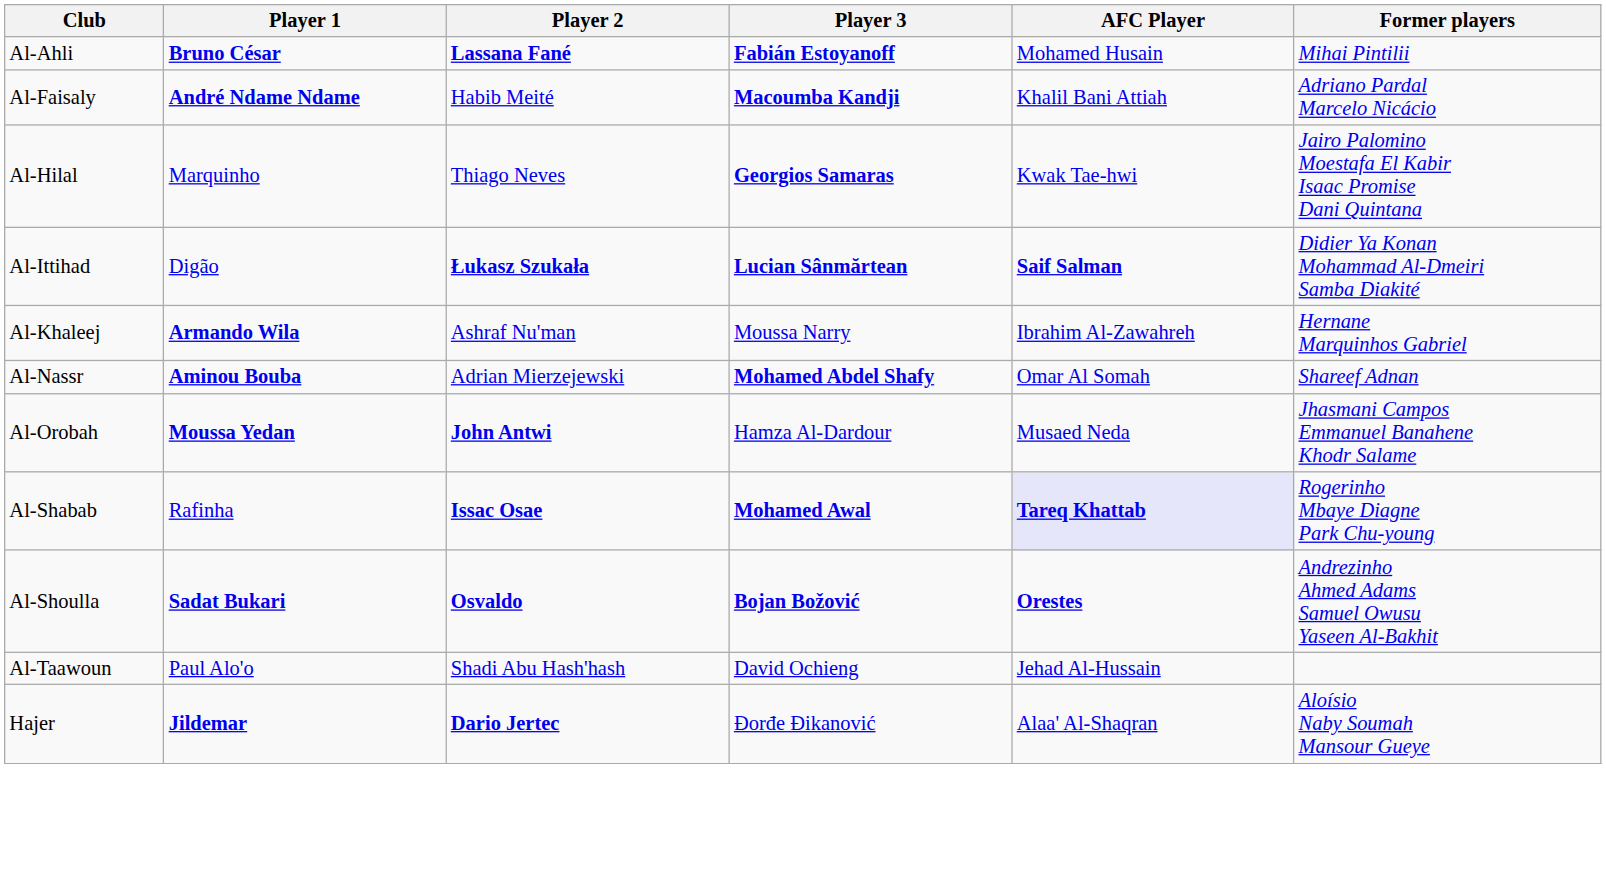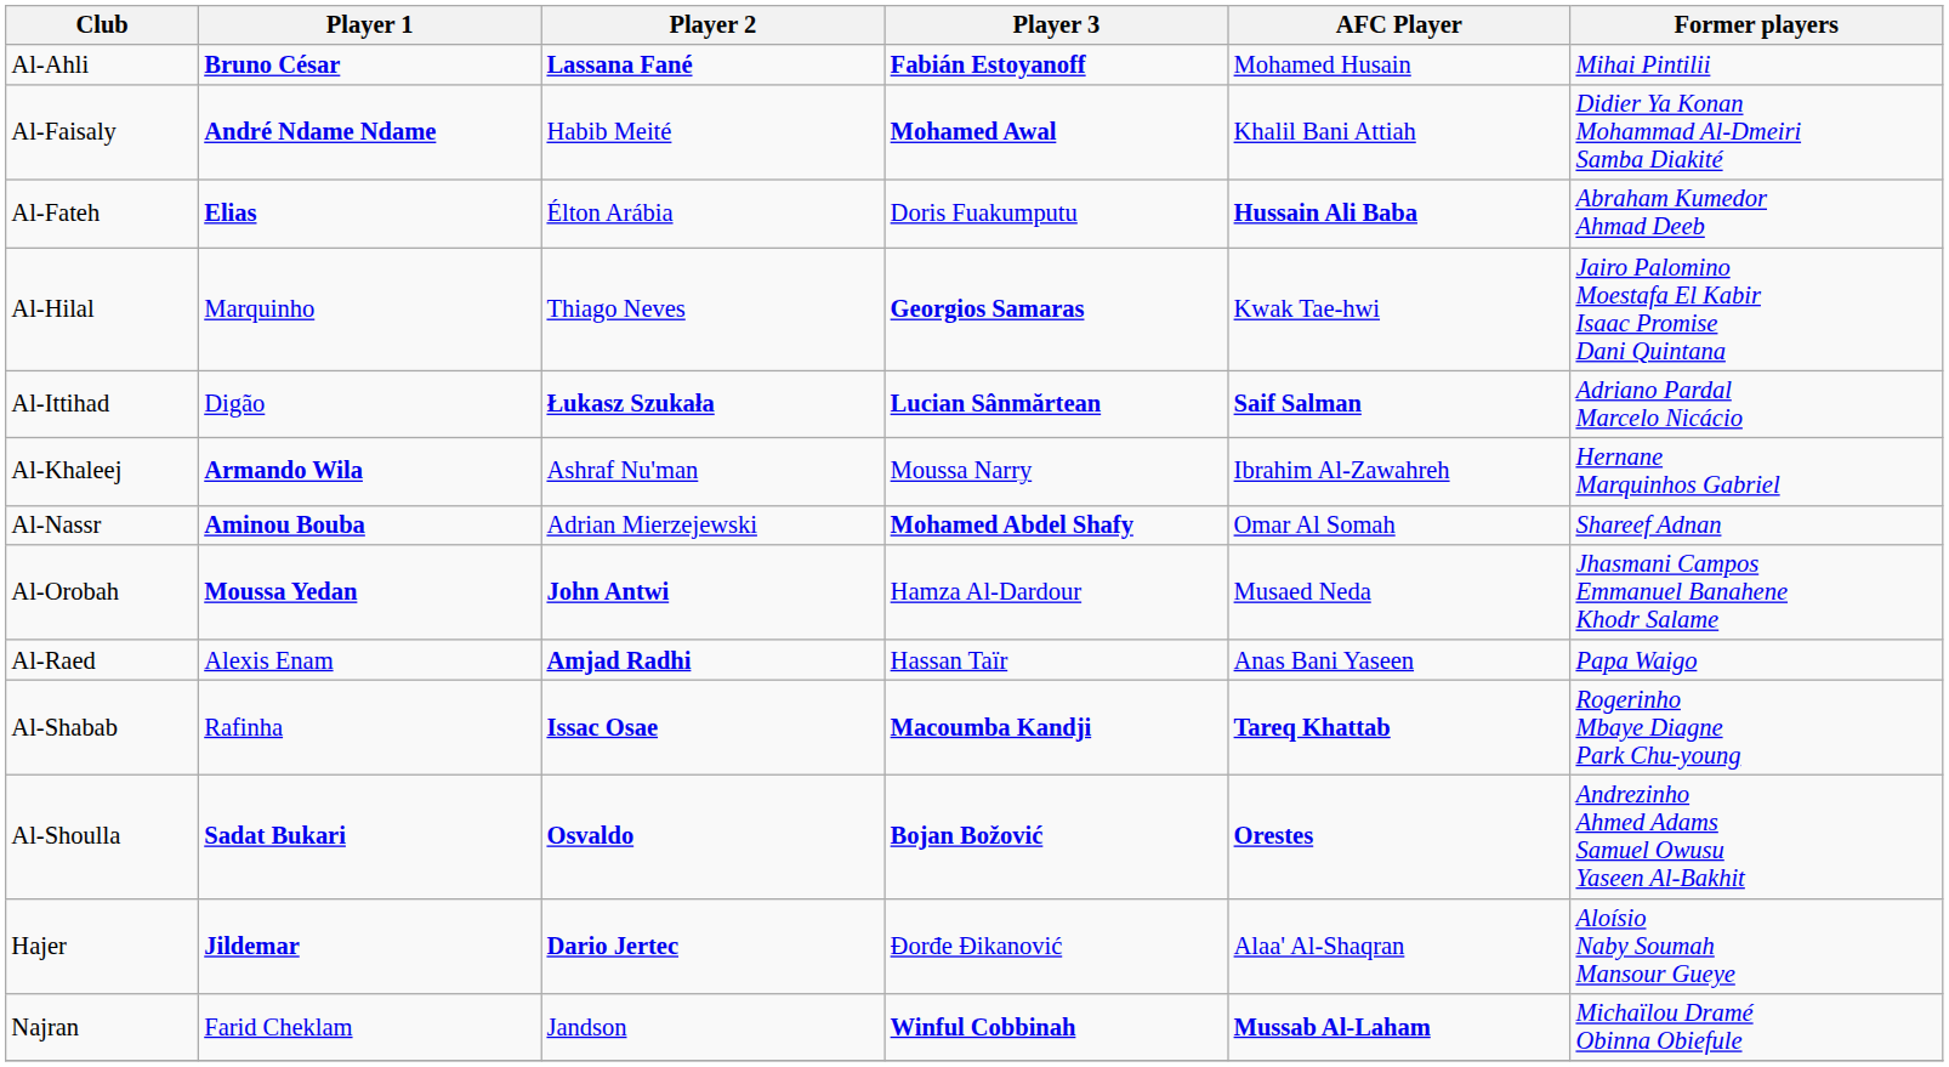 <table class="wikitable" border="1" style="text-align: left; font-size:100%">
 <tr>
 <th width="120">Club</th>
 <th width="220">Player 1</th>
 <th width="220">Player 2</th>
 <th width="220">Player 3</th>
 <th width="220">AFC Player</th>
 <th width="240">Former players</th>
 </tr>
 <tr>
 <td>Al-Ahli</td>
 <td> <strong><a href='#'>Bruno César</a></strong></td>
 <td> <strong><a href='#'>Lassana Fané</a></strong></td>
 <td> <strong><a href='#'>Fabián Estoyanoff</a></strong></td>
 <td> <a href='#'>Mohamed Husain</a></td>
 <td> <em><a href='#'>Mihai Pintilii</a></em></td>
 </tr>
 <tr>
 <td>Al-Faisaly</td>
 <td> <strong><a href='#'>André Ndame Ndame</a></strong></td>
 <td> <a href='#'>Habib Meité</a></td>
-<td> <strong><a href='#'>Macoumba Kandji</a></strong></td>
+<td> <strong><a href='#'>Mohamed Awal</a></strong></td>
 <td> <a href='#'>Khalil Bani Attiah</a></td>
-<td> <em><a href='#'>Adriano Pardal</a></em><br> <em><a href='#'>Marcelo Nicácio</a></em></td>
+<td> <em><a href='#'>Didier Ya Konan</a></em><br> <em><a href='#'>Mohammad Al-Dmeiri</a></em><br> <em><a href='#'>Samba Diakité</a></em></td>
+</tr>
+<tr>
+<td>Al-Fateh</td>
+<td> <strong><a href='#'>Elias</a></strong></td>
+<td> <a href='#'>Élton Arábia</a></td>
+<td> <a href='#'>Doris Fuakumputu</a></td>
+<td> <strong><a href='#'>Hussain Ali Baba</a></strong></td>
+<td> <em><a href='#'>Abraham Kumedor</a></em><br> <em><a href='#'>Ahmad Deeb</a></em></td>
 </tr>
 <tr>
 <td>Al-Hilal</td>
 <td> <a href='#'>Marquinho</a></td>
 <td> <a href='#'>Thiago Neves</a></td>
 <td> <strong><a href='#'>Georgios Samaras</a></strong></td>
 <td> <a href='#'>Kwak Tae-hwi</a></td>
 <td> <em><a href='#'>Jairo Palomino</a></em><br> <em><a href='#'>Moestafa El Kabir</a></em><br> <em><a href='#'>Isaac Promise</a></em><br> <em><a href='#'>Dani Quintana</a></em></td>
 </tr>
 <tr>
 <td>Al-Ittihad</td>
 <td> <a href='#'>Digão</a></td>
 <td> <strong><a href='#'>Łukasz Szukała</a></strong></td>
 <td> <strong><a href='#'>Lucian Sânmărtean</a></strong></td>
 <td> <strong><a href='#'>Saif Salman</a></strong></td>
-<td> <em><a href='#'>Didier Ya Konan</a></em><br> <em><a href='#'>Mohammad Al-Dmeiri</a></em><br> <em><a href='#'>Samba Diakité</a></em></td>
+<td> <em><a href='#'>Adriano Pardal</a></em><br> <em><a href='#'>Marcelo Nicácio</a></em></td>
 </tr>
 <tr>
 <td>Al-Khaleej</td>
 <td> <strong><a href='#'>Armando Wila</a></strong></td>
 <td> <a href='#'>Ashraf Nu'man</a></td>
 <td> <a href='#'>Moussa Narry</a></td>
 <td> <a href='#'>Ibrahim Al-Zawahreh</a></td>
 <td> <em><a href='#'>Hernane</a></em><br> <em><a href='#'>Marquinhos Gabriel</a></em></td>
 </tr>
 <tr>
 <td>Al-Nassr</td>
 <td> <strong><a href='#'>Aminou Bouba</a></strong></td>
 <td> <a href='#'>Adrian Mierzejewski</a></td>
 <td> <strong><a href='#'>Mohamed Abdel Shafy</a></strong></td>
 <td> <a href='#'>Omar Al Somah</a></td>
 <td> <em><a href='#'>Shareef Adnan</a></em></td>
 </tr>
 <tr>
 <td>Al-Orobah</td>
 <td> <strong><a href='#'>Moussa Yedan</a></strong></td>
 <td> <strong><a href='#'>John Antwi</a></strong></td>
 <td> <a href='#'>Hamza Al-Dardour</a></td>
 <td> <a href='#'>Musaed Neda</a></td>
 <td> <em><a href='#'>Jhasmani Campos</a></em><br> <em><a href='#'>Emmanuel Banahene</a></em><br> <em><a href='#'>Khodr Salame</a></em></td>
 </tr>
 <tr>
+<td>Al-Raed</td>
+<td> <a href='#'>Alexis Enam</a></td>
+<td> <strong><a href='#'>Amjad Radhi</a></strong></td>
+<td> <a href='#'>Hassan Taïr</a></td>
+<td> <a href='#'>Anas Bani Yaseen</a></td>
+<td> <em><a href='#'>Papa Waigo</a></em></td>
+</tr>
+<tr>
 <td>Al-Shabab</td>
 <td> <a href='#'>Rafinha</a></td>
 <td> <strong><a href='#'>Issac Osae</a></strong></td>
-<td> <strong><a href='#'>Mohamed Awal</a></strong></td>
-<td style="background: lavender;"> <strong><a href='#'>Tareq Khattab</a></strong></td>
+<td> <strong><a href='#'>Macoumba Kandji</a></strong></td>
+<td> <strong><a href='#'>Tareq Khattab</a></strong></td>
 <td> <em><a href='#'>Rogerinho</a></em><br> <em><a href='#'>Mbaye Diagne</a></em><br> <em><a href='#'>Park Chu-young</a></em></td>
 </tr>
 <tr>
 <td>Al-Shoulla</td>
 <td> <strong><a href='#'>Sadat Bukari</a></strong></td>
 <td> <strong><a href='#'>Osvaldo</a></strong></td>
 <td> <strong><a href='#'>Bojan Božović</a></strong></td>
 <td> <strong><a href='#'>Orestes</a></strong> </td>
 <td> <em><a href='#'>Andrezinho</a></em><br> <em><a href='#'>Ahmed Adams</a></em><br> <em><a href='#'>Samuel Owusu</a></em><br> <em><a href='#'>Yaseen Al-Bakhit</a></em></td>
 </tr>
 <tr>
-<td>Al-Taawoun</td>
-<td> <a href='#'>Paul Alo'o</a></td>
-<td> <a href='#'>Shadi Abu Hash'hash</a></td>
-<td> <a href='#'>David Ochieng</a></td>
-<td> <a href='#'>Jehad Al-Hussain</a></td>
-<td></td>
-</tr>
-<tr>
 <td>Hajer</td>
 <td> <strong><a href='#'>Jildemar</a></strong></td>
 <td> <strong><a href='#'>Dario Jertec</a></strong></td>
 <td> <a href='#'>Đorđe Đikanović</a></td>
 <td> <a href='#'>Alaa' Al-Shaqran</a></td>
 <td> <em><a href='#'>Aloísio</a></em><br> <em><a href='#'>Naby Soumah</a></em><br> <em><a href='#'>Mansour Gueye</a></em></td>
 </tr>
 <tr>
+<td>Najran</td>
+<td> <a href='#'>Farid Cheklam</a></td>
+<td> <a href='#'>Jandson</a></td>
+<td> <strong><a href='#'>Winful Cobbinah</a></strong></td>
+<td> <strong><a href='#'>Mussab Al-Laham</a></strong></td>
+<td> <em><a href='#'>Michaïlou Dramé</a></em><br> <em><a href='#'>Obinna Obiefule</a></em></td>
+</tr>
+<tr>
 </tr>
 </table>
